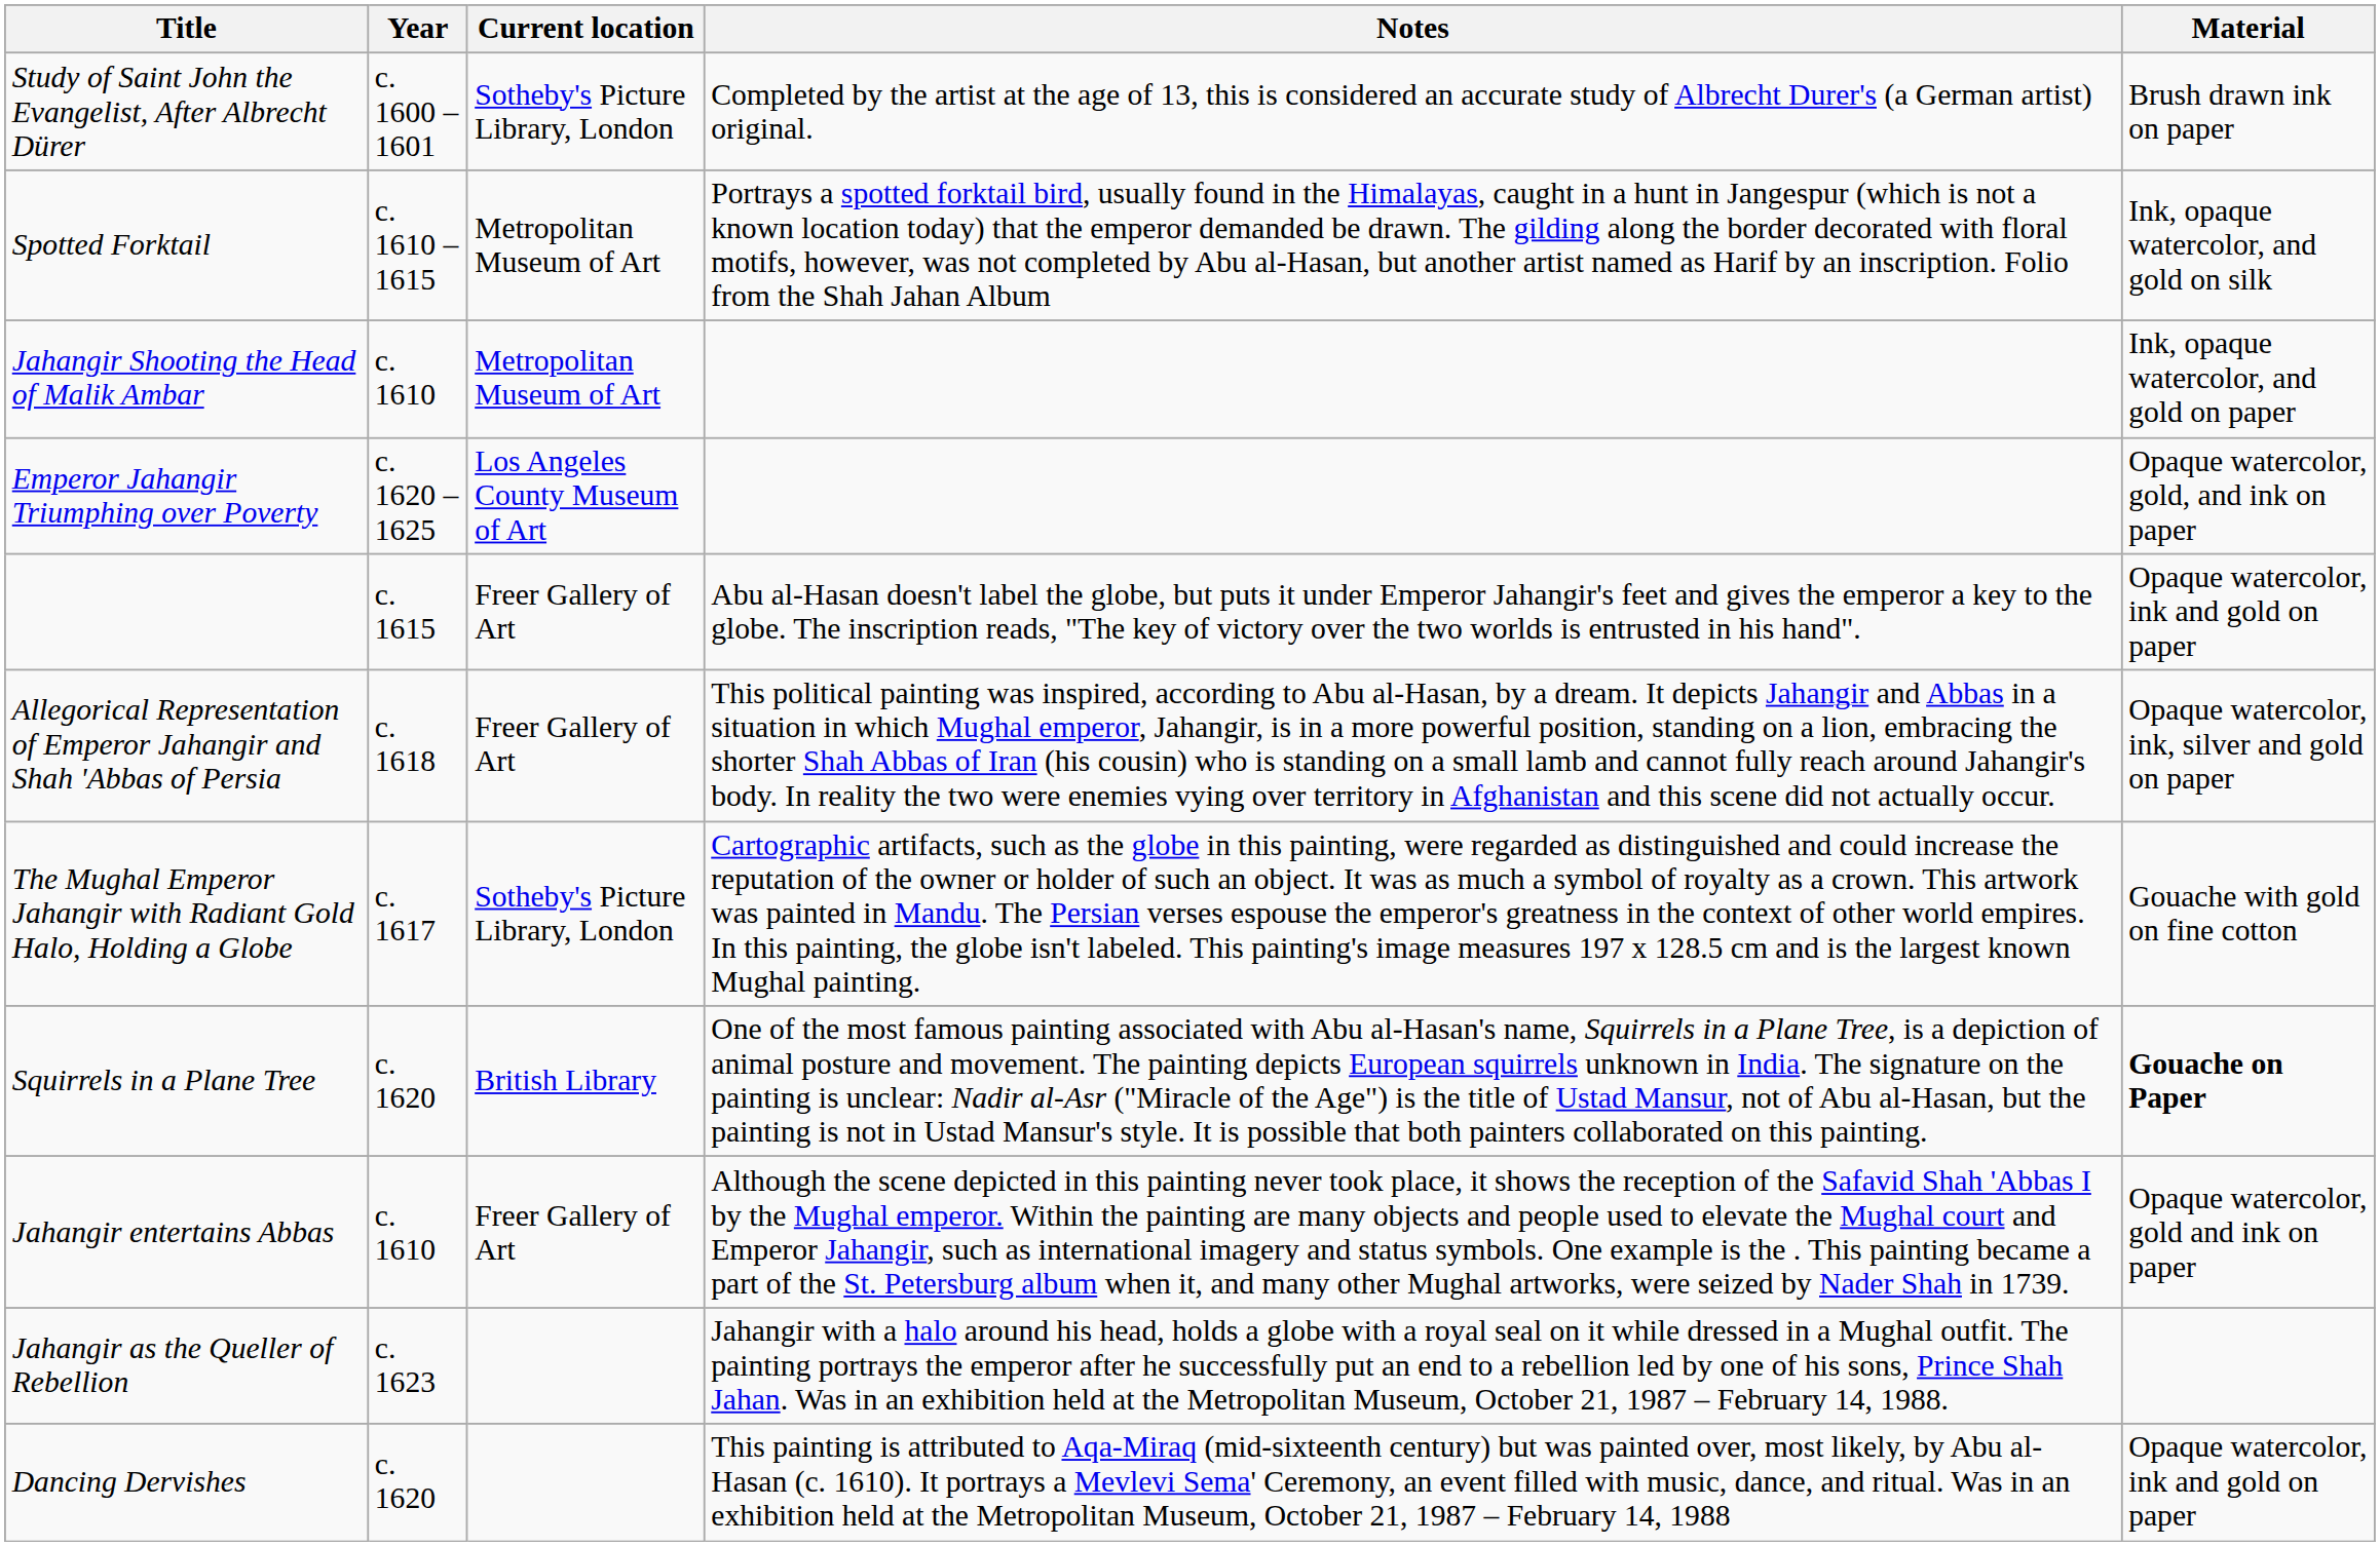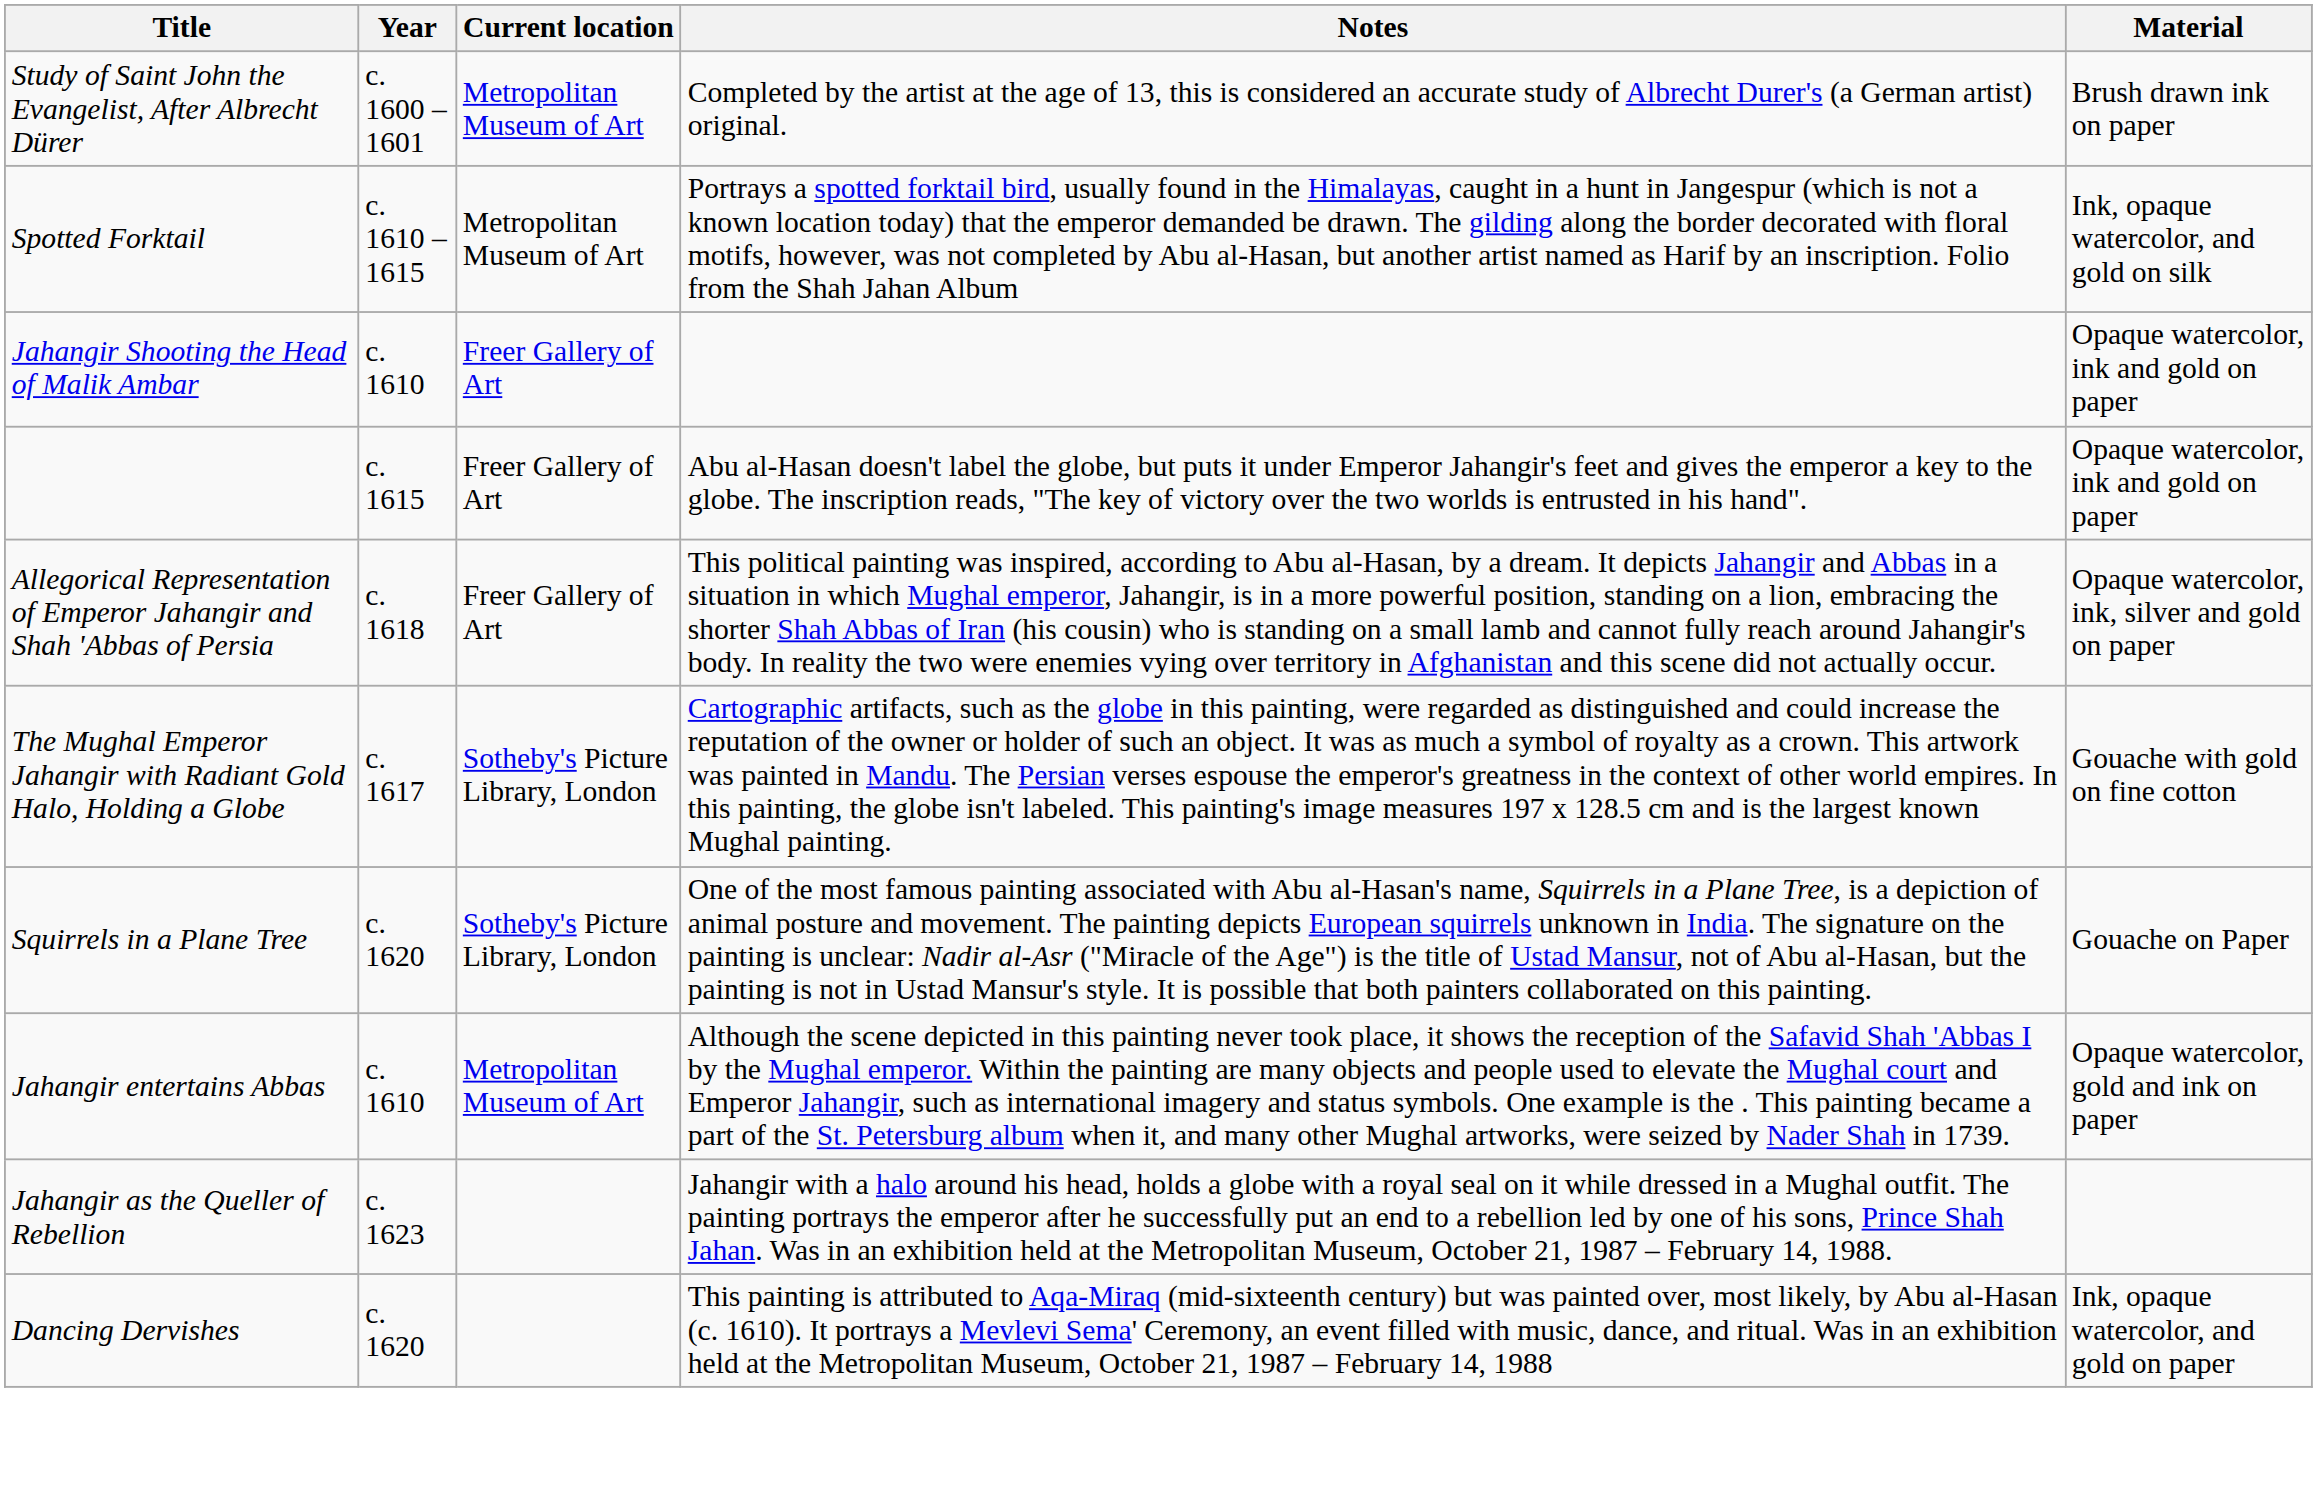 <table class="wikitable">
 <tr>
 <th>Title</th>
 <th>Year</th>
 <th>Current location</th>
 <th>Notes</th>
 <th>Material</th>
 </tr>
 <tr>
 <td><em>Study of Saint John the Evangelist, After Albrecht Dürer</em></td>
 <td>c. 1600 –1601</td>
-<td><a href='#'>Sotheby's</a> Picture Library, London</td>
+<td><a href='#'>Metropolitan Museum of Art</a></td>
 <td>Completed by the artist at the age of 13, this is considered an accurate study of <a href='#'>Albrecht Durer's</a> (a German artist) original.</td>
 <td>Brush drawn ink on paper</td>
 </tr>
 <tr>
 <td><em>Spotted Forktail</em></td>
 <td>c. 1610 –1615</td>
 <td>Metropolitan Museum of Art</td>
 <td>Portrays a <a href='#'>spotted forktail bird</a>, usually found in the <a href='#'>Himalayas</a>, caught in a hunt in Jangespur (which is not a known location today) that the emperor demanded be drawn. The <a href='#'>gilding</a> along the border decorated with floral motifs, however, was not completed by Abu al-Hasan, but another artist named as Harif by an inscription. Folio from the Shah Jahan Album</td>
 <td>Ink, opaque watercolor, and gold on silk</td>
 </tr>
 <tr>
 <td><em><a href='#'>Jahangir Shooting the Head of Malik Ambar</a></em></td>
 <td>c. 1610</td>
-<td><a href='#'>Metropolitan Museum of Art</a></td>
+<td><a href='#'>Freer Gallery of Art</a></td>
 <td></td>
-<td>Ink, opaque watercolor, and gold on paper</td>
-</tr>
-<tr>
-<td><em><a href='#'>Emperor Jahangir Triumphing over Poverty</a></em></td>
-<td>c. 1620 –1625</td>
-<td><a href='#'>Los Angeles County Museum of Art</a></td>
-<td></td>
-<td>Opaque watercolor, gold, and ink on paper</td>
+<td>Opaque watercolor, ink and gold on paper</td>
 </tr>
 <tr>
 <td><em></em></td>
 <td>c. 1615</td>
 <td>Freer Gallery of Art</td>
 <td>Abu al-Hasan doesn't label the globe, but puts it under Emperor Jahangir's feet and gives the emperor a key to the globe. The inscription reads, "The key of victory over the two worlds is entrusted in his hand".</td>
 <td>Opaque watercolor, ink and gold on paper</td>
 </tr>
 <tr>
 <td><em>Allegorical Representation of Emperor Jahangir and Shah 'Abbas of Persia</em></td>
 <td>c. 1618</td>
 <td>Freer Gallery of Art</td>
 <td>This political painting was inspired, according to Abu al-Hasan, by a dream. It depicts <a href='#'>Jahangir</a> and <a href='#'>Abbas</a> in a situation in which <a href='#'>Mughal emperor</a>, Jahangir, is in a more powerful position, standing on a lion, embracing the shorter <a href='#'>Shah Abbas of Iran</a> (his cousin) who is standing on a small lamb and cannot fully reach around Jahangir's body. In reality the two were enemies vying over territory in <a href='#'>Afghanistan</a> and this scene did not actually occur.</td>
 <td>Opaque watercolor, ink, silver and gold on paper</td>
 </tr>
 <tr>
 <td><em>The Mughal Emperor Jahangir with Radiant Gold Halo, Holding a Globe</em></td>
 <td>c. 1617</td>
 <td><a href='#'>Sotheby's</a> Picture Library, London</td>
 <td><a href='#'>Cartographic</a> artifacts, such as the <a href='#'>globe</a> in this painting, were regarded as distinguished and could increase the reputation of the owner or holder of such an object. It was as much a symbol of royalty as a crown. This artwork was painted in <a href='#'>Mandu</a>. The <a href='#'>Persian</a> verses espouse the emperor's greatness in the context of other world empires. In this painting, the globe isn't labeled. This painting's image measures 197 x 128.5 cm and is the largest known Mughal painting.</td>
 <td>Gouache with gold on fine cotton</td>
 </tr>
 <tr>
 <td><em>Squirrels in a Plane Tree</em></td>
 <td>c. 1620</td>
-<td><a href='#'>British Library</a></td>
+<td><a href='#'>Sotheby's</a> Picture Library, London</td>
 <td>One of the most famous painting associated with Abu al-Hasan's name, <em>Squirrels in a Plane Tree</em>, is a depiction of animal posture and movement. The painting depicts <a href='#'>European squirrels</a> unknown in <a href='#'>India</a>. The signature on the painting is unclear: <em>Nadir al-Asr</em> ("Miracle of the Age") is the title of <a href='#'>Ustad Mansur</a>, not of Abu al-Hasan, but the painting is not in Ustad Mansur's style. It is possible that both painters collaborated on this painting.</td>
-<td><strong>Gouache on Paper</strong></td>
+<td>Gouache on Paper</td>
 </tr>
 <tr>
 <td><em>Jahangir entertains Abbas</em></td>
 <td>c. 1610</td>
-<td>Freer Gallery of Art</td>
+<td><a href='#'>Metropolitan Museum of Art</a></td>
 <td>Although the scene depicted in this painting never took place, it shows the reception of the <a href='#'>Safavid Shah 'Abbas I</a> by the <a href='#'>Mughal emperor.</a> Within the painting are many objects and people used to elevate the <a href='#'>Mughal court</a> and Emperor <a href='#'>Jahangir</a>, such as international imagery and status symbols. One example is the . This painting became a part of the <a href='#'>St. Petersburg album</a> when it, and many other Mughal artworks, were seized by <a href='#'>Nader Shah</a> in 1739.</td>
 <td>Opaque watercolor, gold and ink on paper</td>
 </tr>
 <tr>
 <td><em>Jahangir as the Queller of Rebellion</em></td>
 <td>c. 1623</td>
 <td></td>
 <td>Jahangir with a <a href='#'>halo</a> around his head, holds a globe with a royal seal on it while dressed in a Mughal outfit. The painting portrays the emperor after he successfully put an end to a rebellion led by one of his sons, <a href='#'>Prince Shah Jahan</a>. Was in an exhibition held at the Metropolitan Museum, October 21, 1987 – February 14, 1988.</td>
 <td></td>
 </tr>
 <tr>
 <td><em>Dancing Dervishes</em></td>
 <td>c. 1620</td>
 <td></td>
 <td>This painting is attributed to <a href='#'>Aqa-Miraq</a> (mid-sixteenth century) but was painted over, most likely, by Abu al-Hasan (c. 1610). It portrays a <a href='#'>Mevlevi Sema</a>' Ceremony, an event filled with music, dance, and ritual. Was in an exhibition held at the Metropolitan Museum, October 21, 1987 – February 14, 1988</td>
-<td>Opaque watercolor, ink and gold on paper</td>
+<td>Ink, opaque watercolor, and gold on paper</td>
 </tr>
 </table>
